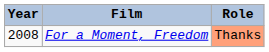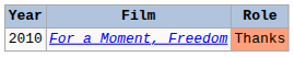 <table class="wikitable" style="font-size:95%;">
 <tr>
 <th style="background:#B0C4DE;">Year</th>
 <th style="background:#B0C4DE;">Film</th>
 <th style="background:#B0C4DE;">Role</th>
 </tr>
 <tr>
-<td>2008</td>
+<td>2010</td>
 <td><em><a href='#'>For a Moment, Freedom</a></em></td>
 <td style="background: lightsalmon;">Thanks</td>
 </tr>
 </table>
